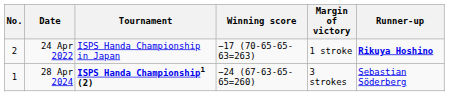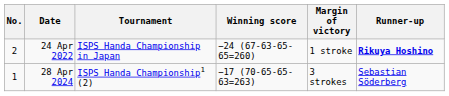 <table class="wikitable" style="font-size:95%;">
 <tr>
 <th>No.</th>
 <th>Date</th>
 <th>Tournament</th>
 <th>Winning score</th>
 <th>Margin of<br>victory</th>
 <th>Runner-up</th>
 </tr>
 <tr>
 <td align=center>2</td>
 <td align=right>24 Apr <a href='#'>2022</a></td>
 <td><a href='#'>ISPS Handa Championship in Japan</a></td>
-<td>−17 (70-65-65-63=263)</td>
+<td>−24 (67-63-65-65=260)</td>
 <td>1 stroke</td>
 <td><strong> <a href='#'>Rikuya Hoshino</a></strong></td>
 </tr>
 <tr>
 <td align=center>1</td>
 <td align=right>28 Apr <a href='#'>2024</a></td>
-<td><strong><a href='#'>ISPS Handa Championship</a><sup>1</sup> (2)</strong></td>
-<td>−24 (67-63-65-65=260)</td>
+<td><a href='#'>ISPS Handa Championship</a><sup>1</sup> (2)</td>
+<td>−17 (70-65-65-63=263)</td>
 <td>3 strokes</td>
 <td> <a href='#'>Sebastian Söderberg</a></td>
 </tr>
 </table>
